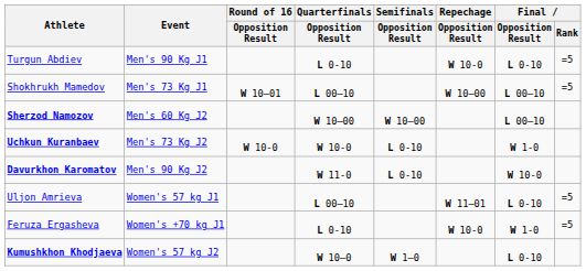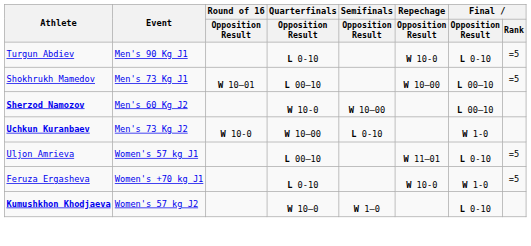 <table class="wikitable" style="font-size:90%">
 <tr>
 <th rowspan="2">Athlete</th>
 <th rowspan="2">Event</th>
 <th>Round of 16</th>
 <th>Quarterfinals</th>
 <th>Semifinals</th>
 <th>Repechage</th>
 <th colspan=2>Final / </th>
 </tr>
 <tr style="font-size:95%">
 <th>Opposition<br>Result</th>
 <th>Opposition<br>Result</th>
 <th>Opposition<br>Result</th>
 <th>Opposition<br>Result</th>
 <th>Opposition<br>Result</th>
 <th>Rank</th>
 </tr>
 <tr align=center>
 <td align=left><a href='#'>Turgun Abdiev</a></td>
 <td align=left><a href='#'>Men's 90 Kg J1</a></td>
 <td></td>
 <td><br><strong>L</strong> 0-10</td>
 <td></td>
 <td><br><strong>W</strong> 10-0</td>
 <td><br><strong>L</strong> 0-10</td>
 <td>=5</td>
 </tr>
 <tr align=center>
 <td align=left><a href='#'>Shokhrukh Mamedov</a></td>
 <td align=left><a href='#'>Men's 73 Kg J1</a></td>
 <td><br><strong>W</strong> 10–01</td>
 <td><br><strong>L</strong> 00–10</td>
 <td></td>
 <td><br><strong>W</strong> 10–00</td>
 <td><br><strong>L</strong> 00–10</td>
 <td>=5</td>
 </tr>
 <tr align=center>
 <td align=left><strong><a href='#'>Sherzod Namozov</a></strong></td>
 <td align=left><a href='#'>Men's 60 Kg J2</a></td>
 <td></td>
-<td><br><strong>W</strong> 10–00</td>
+<td><br><strong>W</strong> 10-0</td>
 <td><br><strong>W</strong> 10–00</td>
 <td></td>
 <td><br><strong>L</strong> 00–10</td>
 <td></td>
 </tr>
 <tr align=center>
 <td align=left><strong><a href='#'>Uchkun Kuranbaev</a></strong></td>
 <td align=left><a href='#'>Men's 73 Kg J2</a></td>
 <td><br><strong>W</strong> 10-0</td>
-<td><br><strong>W</strong> 10-0</td>
+<td><br><strong>W</strong> 10–00</td>
 <td><br><strong>L</strong> 0-10</td>
 <td></td>
 <td><br><strong>W</strong> 1-0</td>
-<td></td>
-</tr>
-<tr align=center>
-<td align=left><strong><a href='#'>Davurkhon Karomatov</a></strong></td>
-<td align=left><a href='#'>Men's 90 Kg J2</a></td>
-<td></td>
-<td><br><strong>W</strong> 11-0</td>
-<td><br><strong>L</strong> 0-10</td>
-<td></td>
-<td><br><strong>W</strong> 10-0</td>
 <td></td>
 </tr>
 <tr align="center">
 <td align="left"><a href='#'>Uljon Amrieva</a></td>
 <td align="left"><a href='#'>Women's 57 kg J1</a></td>
 <td></td>
 <td><br><strong>L</strong> 00–10</td>
 <td></td>
 <td><br><strong>W</strong> 11–01</td>
 <td><br><strong>L</strong> 0-10</td>
 <td>=5</td>
 </tr>
 <tr align=center>
 <td align=left><a href='#'>Feruza Ergasheva</a></td>
 <td align=left><a href='#'>Women's +70 kg J1</a></td>
 <td></td>
 <td><br><strong>L</strong> 0-10</td>
 <td></td>
 <td><br><strong>W</strong> 10-0</td>
 <td><br><strong>W</strong> 1-0</td>
 <td>=5</td>
 </tr>
 <tr align=center>
 <td align=left><strong><a href='#'>Kumushkhon Khodjaeva</a></strong></td>
 <td align=left><a href='#'>Women's 57 kg J2</a></td>
 <td></td>
 <td><br><strong>W</strong> 10–0</td>
 <td><br><strong>W</strong> 1–0</td>
 <td></td>
 <td><br><strong>L</strong> 0-10</td>
 <td></td>
 </tr>
 </table>
